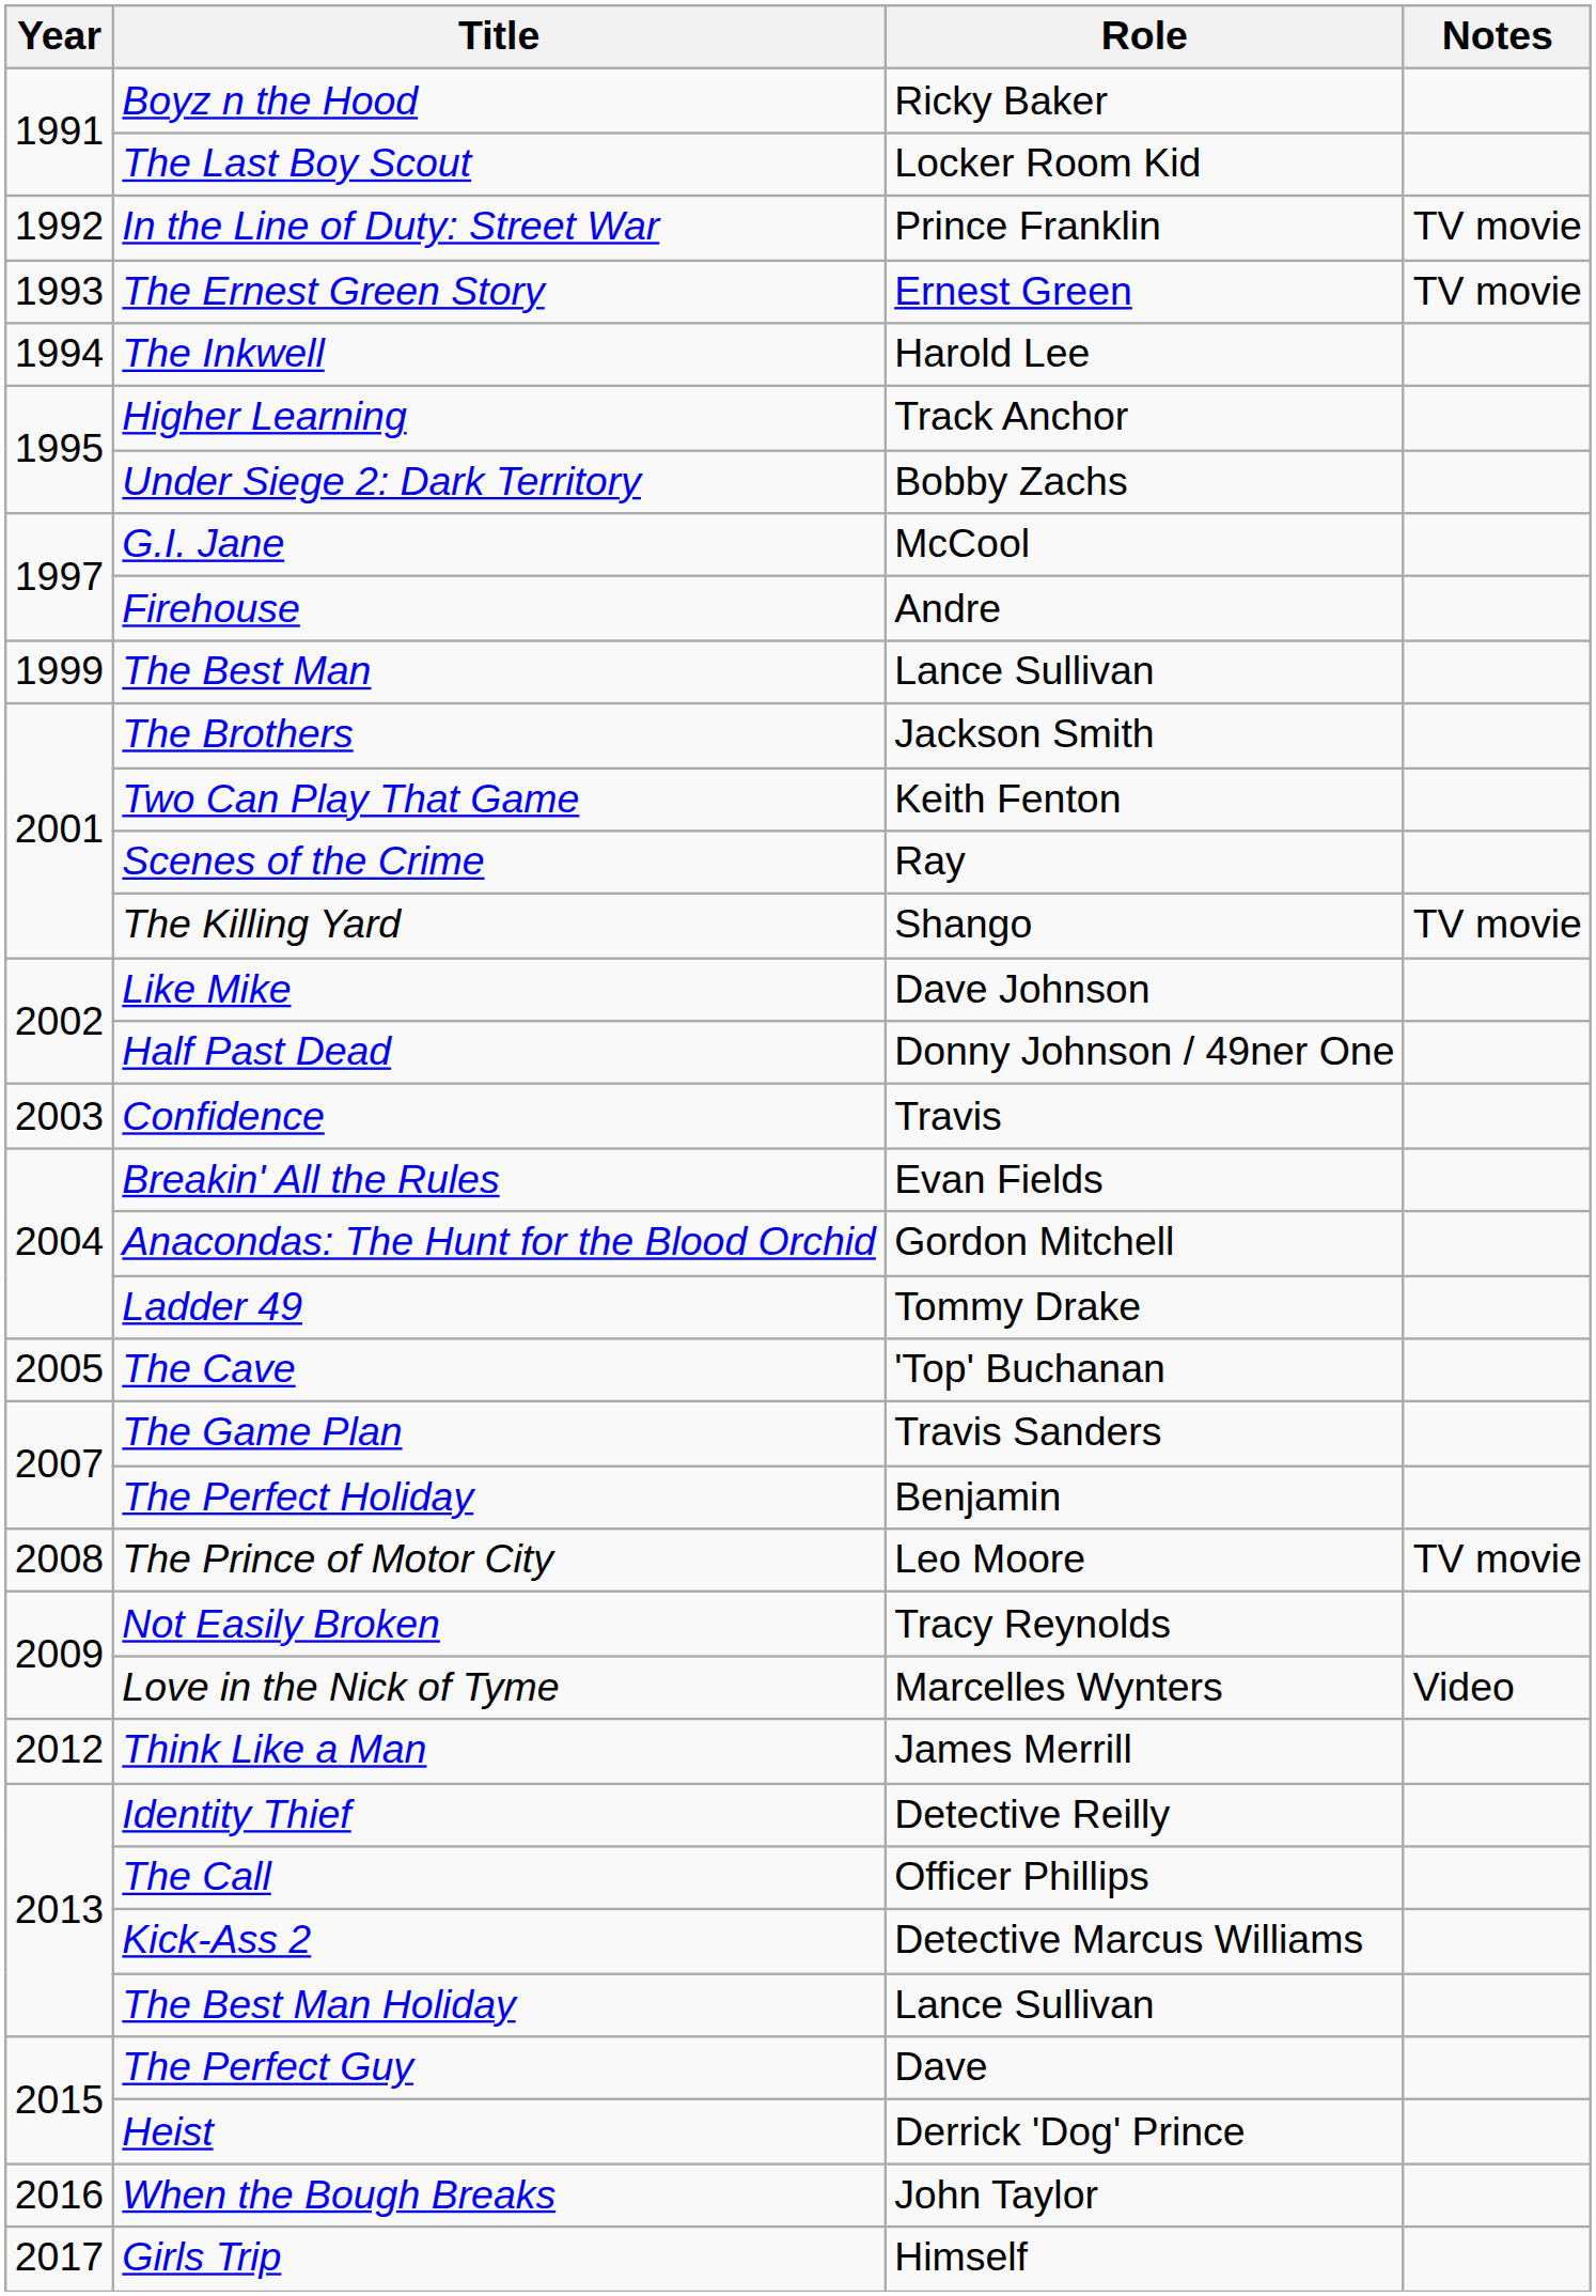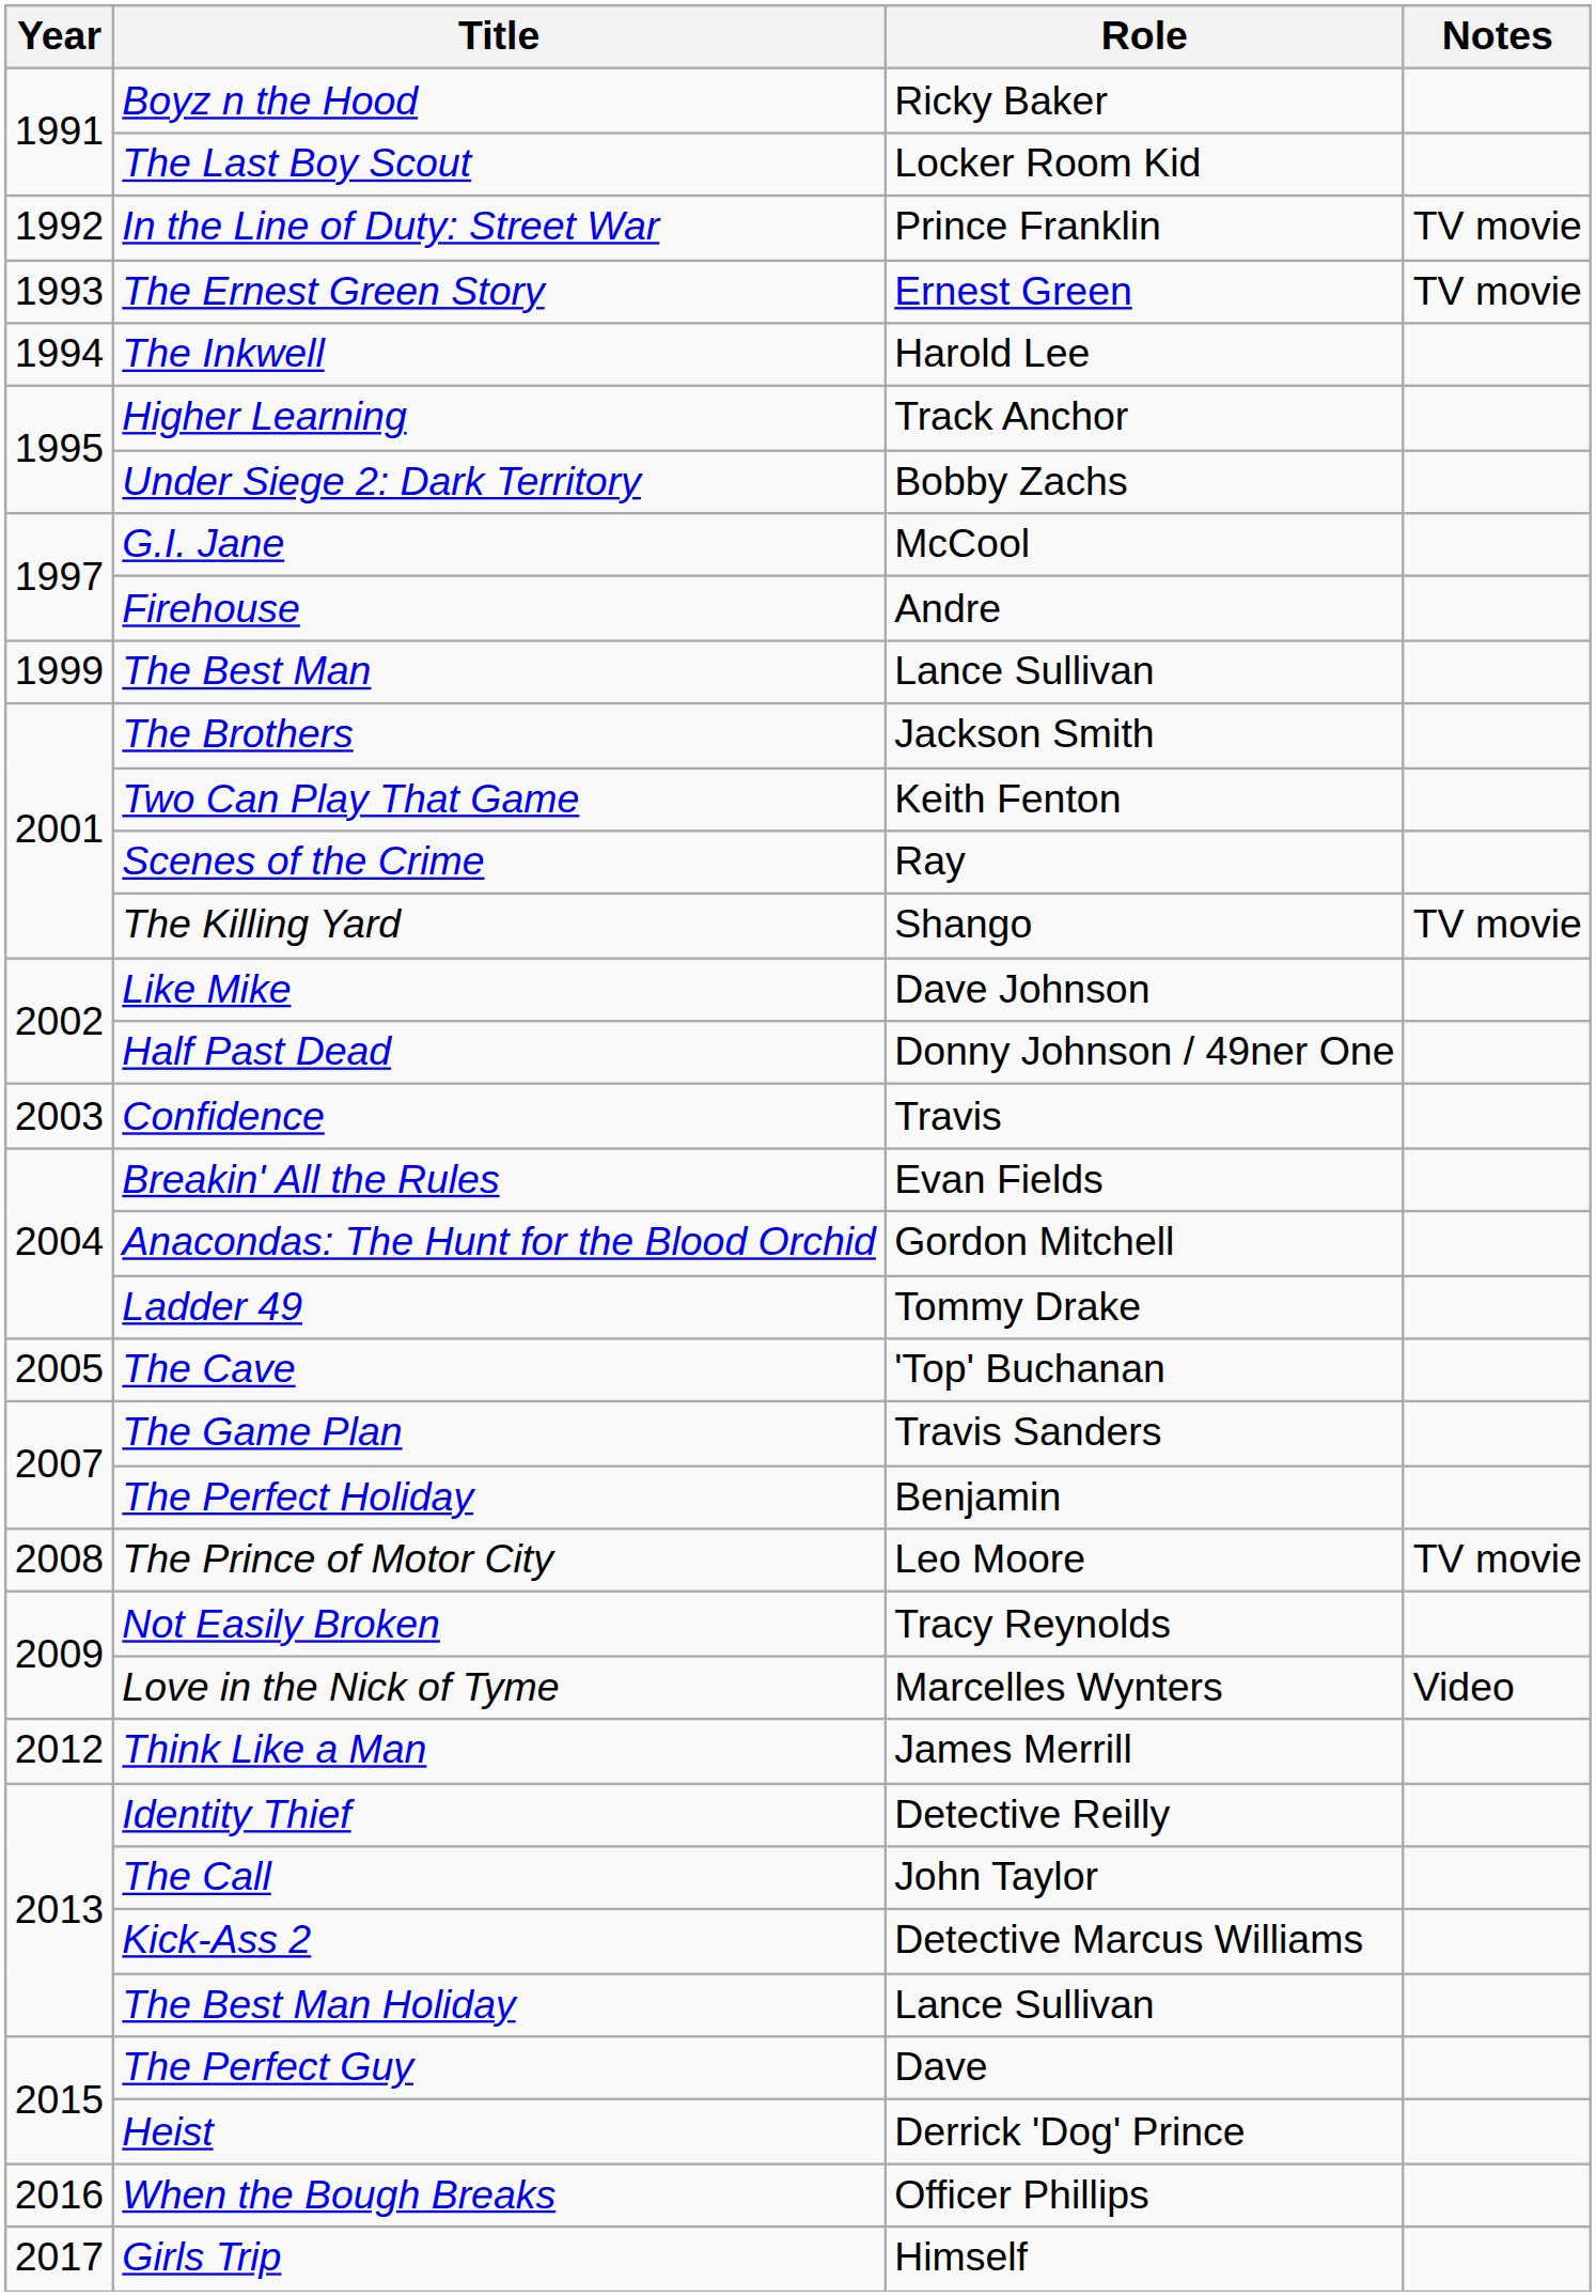 <table class="wikitable sortable">
 <tr>
 <th>Year</th>
 <th>Title</th>
 <th>Role</th>
 <th>Notes</th>
 </tr>
 <tr>
 <td rowspan=2>1991</td>
 <td><em><a href='#'>Boyz n the Hood</a></em></td>
 <td>Ricky Baker</td>
 <td></td>
 </tr>
 <tr>
 <td><em><a href='#'>The Last Boy Scout</a></em></td>
 <td>Locker Room Kid</td>
 <td></td>
 </tr>
 <tr>
 <td>1992</td>
 <td><em><a href='#'>In the Line of Duty: Street War</a></em></td>
 <td>Prince Franklin</td>
 <td>TV movie</td>
 </tr>
 <tr>
 <td>1993</td>
 <td><em><a href='#'>The Ernest Green Story</a></em></td>
 <td><a href='#'>Ernest Green</a></td>
 <td>TV movie</td>
 </tr>
 <tr>
 <td>1994</td>
 <td><em><a href='#'>The Inkwell</a></em></td>
 <td>Harold Lee</td>
 <td></td>
 </tr>
 <tr>
 <td rowspan=2>1995</td>
 <td><em><a href='#'>Higher Learning</a></em></td>
 <td>Track Anchor</td>
 <td></td>
 </tr>
 <tr>
 <td><em><a href='#'>Under Siege 2: Dark Territory</a></em></td>
 <td>Bobby Zachs</td>
 <td></td>
 </tr>
 <tr>
 <td rowspan=2>1997</td>
 <td><em><a href='#'>G.I. Jane</a></em></td>
 <td>McCool</td>
 <td></td>
 </tr>
 <tr>
 <td><em><a href='#'>Firehouse</a></em></td>
 <td>Andre</td>
 <td></td>
 </tr>
 <tr>
 <td>1999</td>
 <td><em><a href='#'>The Best Man</a></em></td>
 <td>Lance Sullivan</td>
 <td></td>
 </tr>
 <tr>
 <td rowspan=4>2001</td>
 <td><em><a href='#'>The Brothers</a></em></td>
 <td>Jackson Smith</td>
 <td></td>
 </tr>
 <tr>
 <td><em><a href='#'>Two Can Play That Game</a></em></td>
 <td>Keith Fenton</td>
 <td></td>
 </tr>
 <tr>
 <td><em><a href='#'>Scenes of the Crime</a></em></td>
 <td>Ray</td>
 <td></td>
 </tr>
 <tr>
 <td><em>The Killing Yard</em></td>
 <td>Shango</td>
 <td>TV movie</td>
 </tr>
 <tr>
 <td rowspan=2>2002</td>
 <td><em><a href='#'>Like Mike</a></em></td>
 <td>Dave Johnson</td>
 <td></td>
 </tr>
 <tr>
 <td><em><a href='#'>Half Past Dead</a></em></td>
 <td>Donny Johnson / 49ner One</td>
 <td></td>
 </tr>
 <tr>
 <td>2003</td>
 <td><em><a href='#'>Confidence</a></em></td>
 <td>Travis</td>
 <td></td>
 </tr>
 <tr>
 <td rowspan=3>2004</td>
 <td><em><a href='#'>Breakin' All the Rules</a></em></td>
 <td>Evan Fields</td>
 <td></td>
 </tr>
 <tr>
 <td><em><a href='#'>Anacondas: The Hunt for the Blood Orchid</a></em></td>
 <td>Gordon Mitchell</td>
 <td></td>
 </tr>
 <tr>
 <td><em><a href='#'>Ladder 49</a></em></td>
 <td>Tommy Drake</td>
 <td></td>
 </tr>
 <tr>
 <td>2005</td>
 <td><em><a href='#'>The Cave</a></em></td>
 <td>'Top' Buchanan</td>
 <td></td>
 </tr>
 <tr>
 <td rowspan=2>2007</td>
 <td><em><a href='#'>The Game Plan</a></em></td>
 <td>Travis Sanders</td>
 <td></td>
 </tr>
 <tr>
 <td><em><a href='#'>The Perfect Holiday</a></em></td>
 <td>Benjamin</td>
 <td></td>
 </tr>
 <tr>
 <td>2008</td>
 <td><em>The Prince of Motor City</em></td>
 <td>Leo Moore</td>
 <td>TV movie</td>
 </tr>
 <tr>
 <td rowspan=2>2009</td>
 <td><em><a href='#'>Not Easily Broken</a></em></td>
 <td>Tracy Reynolds</td>
 <td></td>
 </tr>
 <tr>
 <td><em>Love in the Nick of Tyme</em></td>
 <td>Marcelles Wynters</td>
 <td>Video</td>
 </tr>
 <tr>
 <td>2012</td>
 <td><em><a href='#'>Think Like a Man</a></em></td>
 <td>James Merrill</td>
 <td></td>
 </tr>
 <tr>
 <td rowspan=4>2013</td>
 <td><em><a href='#'>Identity Thief</a></em></td>
 <td>Detective Reilly</td>
 <td></td>
 </tr>
 <tr>
 <td><em><a href='#'>The Call</a></em></td>
-<td>Officer Phillips</td>
+<td>John Taylor</td>
 <td></td>
 </tr>
 <tr>
 <td><em><a href='#'>Kick-Ass 2</a></em></td>
 <td>Detective Marcus Williams</td>
 <td></td>
 </tr>
 <tr>
 <td><em><a href='#'>The Best Man Holiday</a></em></td>
 <td>Lance Sullivan</td>
 <td></td>
 </tr>
 <tr>
 <td rowspan=2>2015</td>
 <td><em><a href='#'>The Perfect Guy</a></em></td>
 <td>Dave</td>
 <td></td>
 </tr>
 <tr>
 <td><em><a href='#'>Heist</a></em></td>
 <td>Derrick 'Dog' Prince</td>
 <td></td>
 </tr>
 <tr>
 <td>2016</td>
 <td><em><a href='#'>When the Bough Breaks</a></em></td>
-<td>John Taylor</td>
+<td>Officer Phillips</td>
 <td></td>
 </tr>
 <tr>
 <td>2017</td>
 <td><em><a href='#'>Girls Trip</a></em></td>
 <td>Himself</td>
 <td></td>
 </tr>
 </table>
